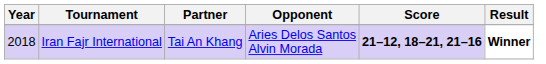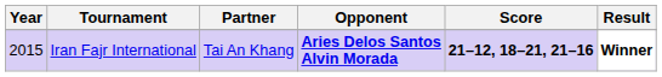 <table class="sortable wikitable" style="font-size: 90%;">
 <tr>
 <th>Year</th>
 <th>Tournament</th>
 <th>Partner</th>
 <th>Opponent</th>
 <th>Score</th>
 <th>Result</th>
 </tr>
 <tr>
 </tr>
 <tr style="background:#D8CEF6">
-<td align="center">2018</td>
+<td align="center">2015</td>
 <td align="left"><a href='#'>Iran Fajr International</a></td>
 <td align="left"> <a href='#'>Tai An Khang</a></td>
-<td align="left"> <a href='#'>Aries Delos Santos</a> <br>  <a href='#'>Alvin Morada</a></td>
+<td align="left"><strong> <a href='#'>Aries Delos Santos</a> <br>  <a href='#'>Alvin Morada</a></strong></td>
 <td align="left"><strong>21–12, 18–21, 21–16</strong></td>
 <td style="text-align:left; background:white"> <strong>Winner</strong></td>
 </tr>
 </table>
